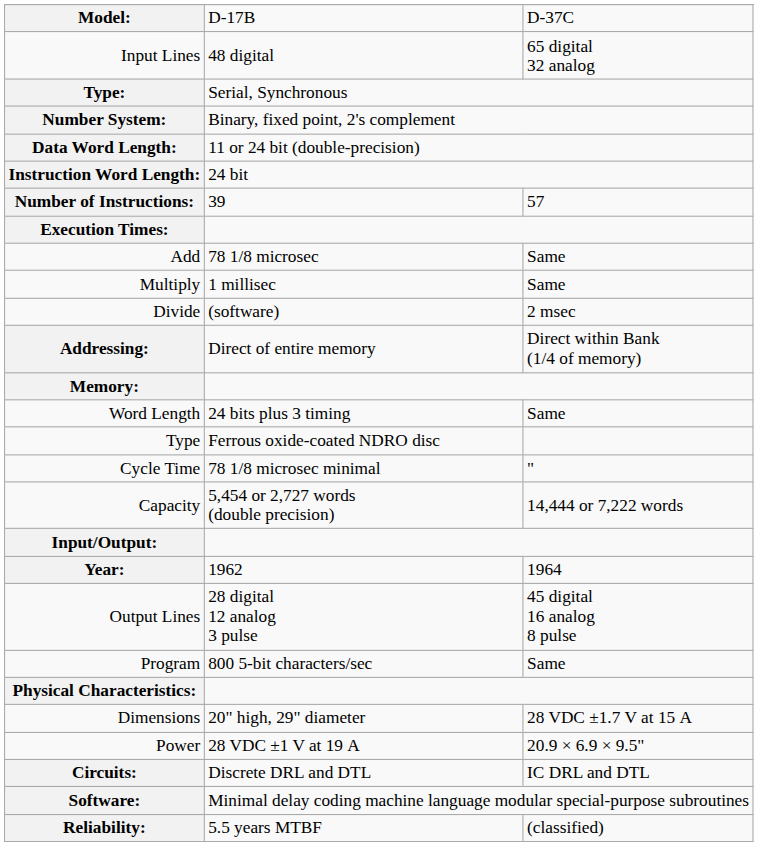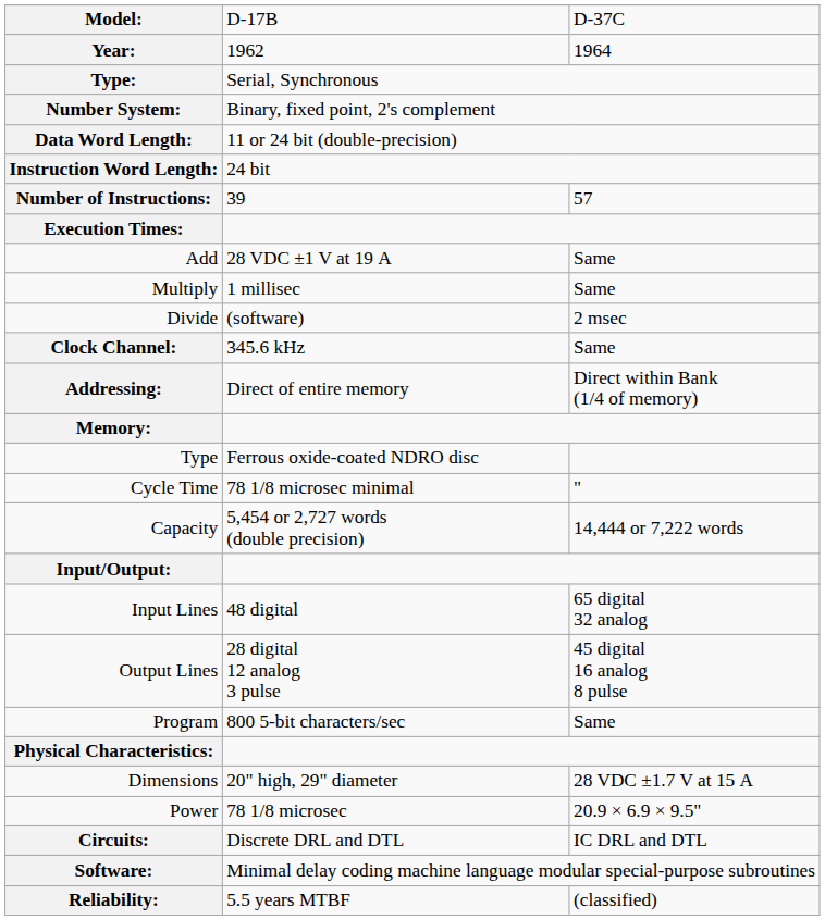 <table class="wikitable">
 <tr>
 </tr>
 <tr>
 <th>Model:</th>
 <td>D-17B</td>
 <td>D-37C</td>
 </tr>
 <tr>
-<td style="text-align: right;">Input Lines</td>
-<td>48 digital</td>
-<td>65 digital<br>32 analog</td>
+<th>Year:</th>
+<td>1962</td>
+<td>1964</td>
 </tr>
 <tr>
 <th>Type:</th>
 <td colspan=2>Serial, Synchronous</td>
 </tr>
 <tr>
 <th>Number System:</th>
 <td colspan=2>Binary, fixed point, 2's complement</td>
 </tr>
 <tr>
 <th>Data Word Length:</th>
 <td colspan=2>11 or 24 bit (double-precision)</td>
 </tr>
 <tr>
 <th>Instruction Word Length:</th>
 <td colspan=2>24 bit</td>
 </tr>
 <tr>
 <th>Number of Instructions:</th>
 <td>39</td>
 <td>57</td>
 </tr>
 <tr>
 <th>Execution Times:</th>
 </tr>
 <tr>
 <td style="text-align: right;">Add</td>
-<td>78 1/8 microsec</td>
+<td>28 VDC ±1 V at 19 A</td>
 <td>Same</td>
 </tr>
 <tr>
 <td style="text-align: right;">Multiply</td>
 <td>1  millisec</td>
 <td>Same</td>
 </tr>
 <tr>
 <td style="text-align: right;">Divide</td>
 <td>(software)</td>
 <td>2 msec</td>
 </tr>
 <tr>
+<th>Clock Channel:</th>
+<td>345.6 kHz</td>
+<td>Same</td>
+</tr>
+<tr>
 <th>Addressing:</th>
 <td>Direct of entire memory</td>
 <td>Direct within Bank <br>(1/4 of memory)</td>
 </tr>
 <tr>
 <th>Memory:</th>
-</tr>
-<tr>
-<td style="text-align: right;">Word Length</td>
-<td>24 bits plus 3 timing</td>
-<td>Same</td>
 </tr>
 <tr>
 <td style="text-align: right;">Type</td>
 <td>Ferrous oxide-coated NDRO disc</td>
 <td></td>
 </tr>
 <tr>
 <td style="text-align: right;">Cycle Time</td>
 <td>78 1/8 microsec minimal</td>
 <td>"</td>
 </tr>
 <tr>
 <td style="text-align: right;">Capacity</td>
 <td>5,454 or 2,727 words <br>(double precision)</td>
 <td>14,444 or 7,222 words</td>
 </tr>
 <tr>
 <th>Input/Output:</th>
 </tr>
 <tr>
-<th>Year:</th>
-<td>1962</td>
-<td>1964</td>
+<td style="text-align: right;">Input Lines</td>
+<td>48 digital</td>
+<td>65 digital<br>32 analog</td>
 </tr>
 <tr>
 <td style="text-align: right;">Output Lines</td>
 <td>28 digital <br> 12 analog<br> 3 pulse</td>
 <td>45 digital<br> 16 analog<br> 8 pulse</td>
 </tr>
 <tr>
 <td style="text-align: right;">Program</td>
 <td>800 5-bit characters/sec</td>
 <td>Same</td>
 </tr>
 <tr>
 <th>Physical Characteristics:</th>
 </tr>
 <tr>
 <td style="text-align: right;">Dimensions</td>
 <td>20" high, 29" diameter</td>
 <td>28 VDC ±1.7 V at 15 A</td>
 </tr>
 <tr>
 <td style="text-align: right;">Power</td>
-<td>28 VDC ±1 V at 19 A</td>
+<td>78 1/8 microsec</td>
 <td>20.9 × 6.9 × 9.5"</td>
 </tr>
 <tr>
 <th>Circuits:</th>
 <td>Discrete DRL and DTL</td>
 <td>IC DRL and DTL</td>
 </tr>
 <tr>
 <th>Software:</th>
 <td colspan=2>Minimal delay coding machine language modular special-purpose subroutines</td>
 </tr>
 <tr>
 <th>Reliability:</th>
 <td>5.5 years MTBF</td>
 <td>(classified)</td>
 </tr>
 </table>
